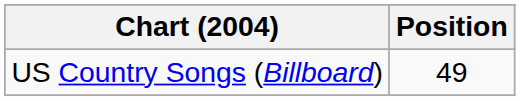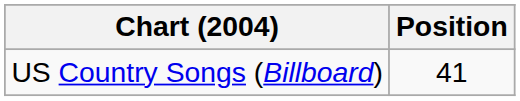 <table class="wikitable sortable">
 <tr>
 <th scope="col">Chart (2004)</th>
 <th scope="col">Position</th>
 </tr>
 <tr>
 <td>US <a href='#'>Country Songs</a> (<em><a href='#'>Billboard</a></em>)</td>
-<td align="center">49</td>
+<td align="center">41</td>
 </tr>
 </table>
